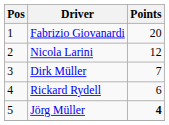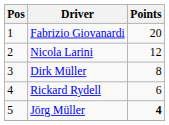 <table class="wikitable" style="font-size: 85%;">
 <tr>
 <th>Pos</th>
 <th>Driver</th>
 <th>Points</th>
 </tr>
 <tr>
 <td>1</td>
 <td> <a href='#'>Fabrizio Giovanardi</a></td>
 <td style="text-align:right">20</td>
 </tr>
 <tr>
 <td>2</td>
 <td> <a href='#'>Nicola Larini</a></td>
 <td style="text-align:right">12</td>
 </tr>
 <tr>
 <td>3</td>
 <td> <a href='#'>Dirk Müller</a></td>
-<td style="text-align:right">7</td>
+<td style="text-align:right">8</td>
 </tr>
 <tr>
 <td>4</td>
 <td> <a href='#'>Rickard Rydell</a></td>
 <td style="text-align:right">6</td>
 </tr>
 <tr>
 <td>5</td>
 <td> <a href='#'>Jörg Müller</a></td>
 <td style="text-align:right"><strong>4</strong></td>
 </tr>
 <tr>
 </tr>
 </table>
